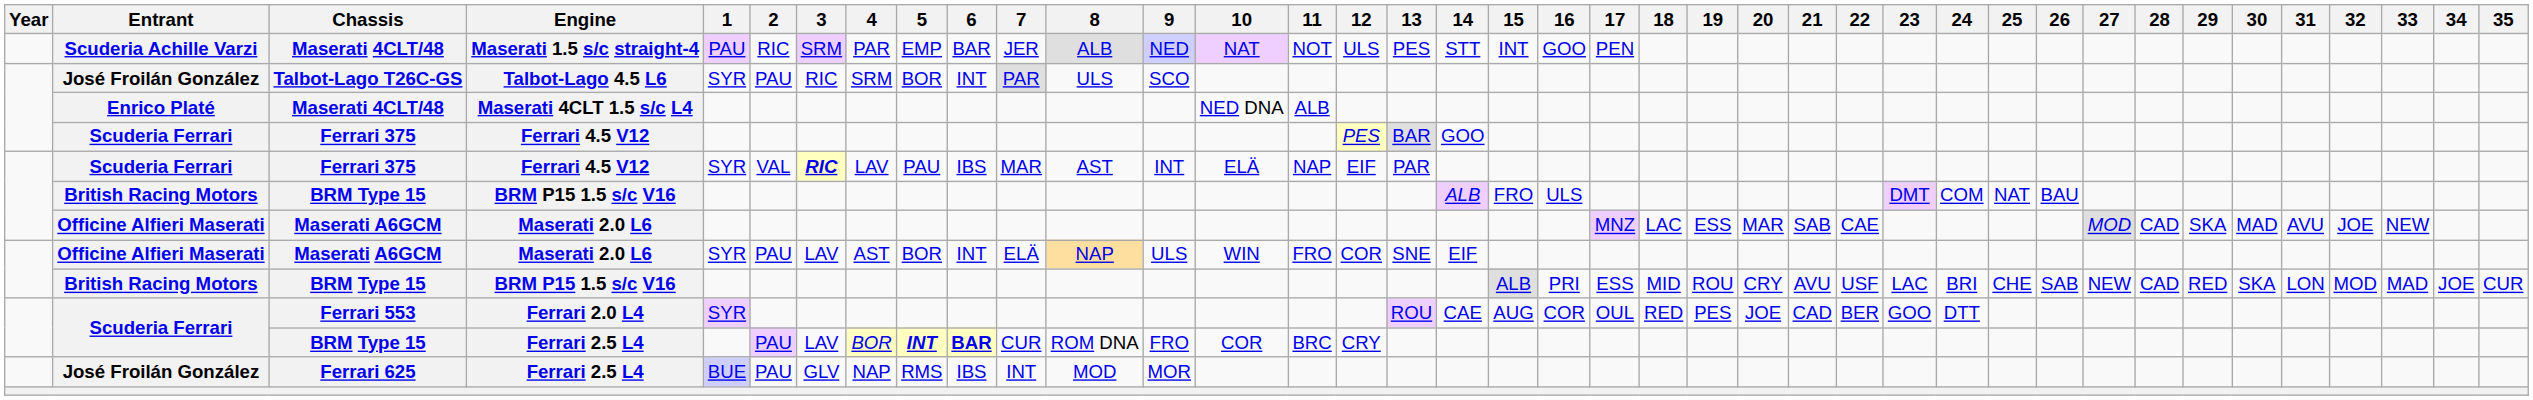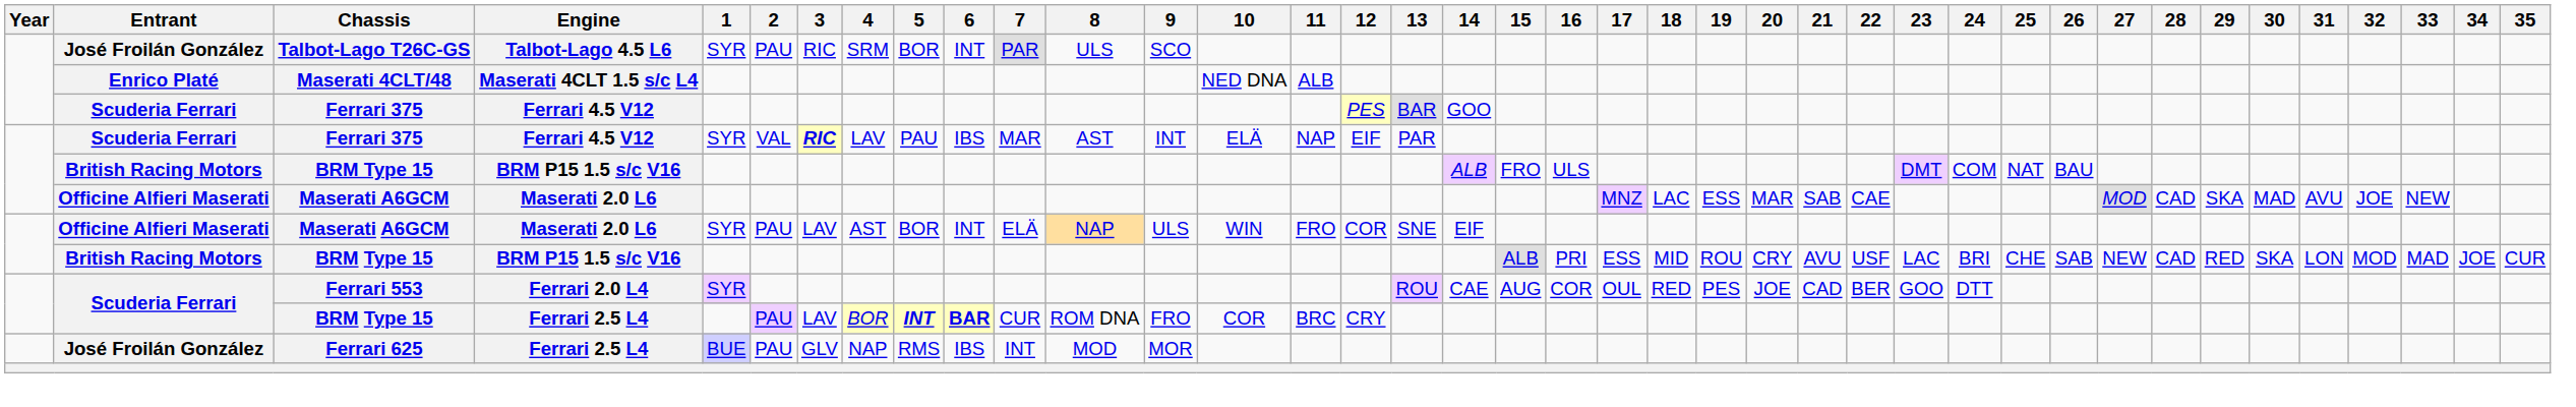 <table class="wikitable" style="text-align:center; font-size:85%">
 <tr>
 <th>Year</th>
 <th>Entrant</th>
 <th>Chassis</th>
 <th>Engine</th>
 <th>1</th>
 <th>2</th>
 <th>3</th>
 <th>4</th>
 <th>5</th>
 <th>6</th>
 <th>7</th>
 <th>8</th>
 <th>9</th>
 <th>10</th>
 <th>11</th>
 <th>12</th>
 <th>13</th>
 <th>14</th>
 <th>15</th>
 <th>16</th>
 <th>17</th>
 <th>18</th>
 <th>19</th>
 <th>20</th>
 <th>21</th>
 <th>22</th>
 <th>23</th>
 <th>24</th>
 <th>25</th>
 <th>26</th>
 <th>27</th>
 <th>28</th>
 <th>29</th>
 <th>30</th>
 <th>31</th>
 <th>32</th>
 <th>33</th>
 <th>34</th>
 <th>35</th>
-</tr>
-<tr>
-<td></td>
-<th><a href='#'>Scuderia Achille Varzi</a></th>
-<th><a href='#'>Maserati</a> <a href='#'>4CLT/48</a></th>
-<th><a href='#'>Maserati</a> 1.5 <a href='#'>s/c</a> <a href='#'>straight-4</a></th>
-<td style="background:#EFCFFF;"><a href='#'>PAU</a><br></td>
-<td><a href='#'>RIC</a></td>
-<td style="background:#EFCFFF;"><a href='#'>SRM</a><br></td>
-<td><a href='#'>PAR</a></td>
-<td><a href='#'>EMP</a></td>
-<td><a href='#'>BAR</a></td>
-<td><a href='#'>JER</a></td>
-<td style="background:#DFDFDF;"><a href='#'>ALB</a><br></td>
-<td style="background:#CFCFFF;"><a href='#'>NED</a><br></td>
-<td style="background:#EFCFFF;"><a href='#'>NAT</a><br></td>
-<td><a href='#'>NOT</a></td>
-<td><a href='#'>ULS</a></td>
-<td><a href='#'>PES</a></td>
-<td><a href='#'>STT</a></td>
-<td><a href='#'>INT</a></td>
-<td><a href='#'>GOO</a></td>
-<td><a href='#'>PEN</a></td>
-<td></td>
-<td></td>
-<td></td>
-<td></td>
-<td></td>
-<td></td>
-<td></td>
-<td></td>
-<td></td>
-<td></td>
-<td></td>
-<td></td>
-<td></td>
-<td></td>
-<td></td>
-<td></td>
-<td></td>
-<td></td>
 </tr>
 <tr>
 <td rowspan=3></td>
 <th>José Froilán González</th>
 <th><a href='#'>Talbot-Lago T26C-GS</a></th>
 <th><a href='#'>Talbot-Lago</a> 4.5 <a href='#'>L6</a></th>
 <td><a href='#'>SYR</a></td>
 <td><a href='#'>PAU</a></td>
 <td><a href='#'>RIC</a></td>
 <td><a href='#'>SRM</a></td>
 <td><a href='#'>BOR</a></td>
 <td><a href='#'>INT</a></td>
 <td style="background:#DFDFDF;"><a href='#'>PAR</a><br></td>
 <td><a href='#'>ULS</a></td>
 <td><a href='#'>SCO</a></td>
 <td></td>
 <td></td>
 <td></td>
 <td></td>
 <td></td>
 <td></td>
 <td></td>
 <td></td>
 <td></td>
 <td></td>
 <td></td>
 <td></td>
 <td></td>
 <td></td>
 <td></td>
 <td></td>
 <td></td>
 <td></td>
 <td></td>
 <td></td>
 <td></td>
 <td></td>
 <td></td>
 <td></td>
 <td></td>
 <td></td>
 </tr>
 <tr>
 <th><a href='#'>Enrico Platé</a></th>
 <th><a href='#'>Maserati 4CLT/48</a></th>
 <th><a href='#'>Maserati</a> 4CLT 1.5 <a href='#'>s/c</a> <a href='#'>L4</a></th>
 <td></td>
 <td></td>
 <td></td>
 <td></td>
 <td></td>
 <td></td>
 <td></td>
 <td></td>
 <td></td>
 <td><a href='#'>NED</a> DNA</td>
 <td><a href='#'>ALB</a></td>
 <td></td>
 <td></td>
 <td></td>
 <td></td>
 <td></td>
 <td></td>
 <td></td>
 <td></td>
 <td></td>
 <td></td>
 <td></td>
 <td></td>
 <td></td>
 <td></td>
 <td></td>
 <td></td>
 <td></td>
 <td></td>
 <td></td>
 <td></td>
 <td></td>
 <td></td>
 <td></td>
 </tr>
 <tr>
 <th><a href='#'>Scuderia Ferrari</a></th>
 <th><a href='#'>Ferrari 375</a></th>
 <th><a href='#'>Ferrari</a> 4.5 <a href='#'>V12</a></th>
 <td></td>
 <td></td>
 <td></td>
 <td></td>
 <td></td>
 <td></td>
 <td></td>
 <td></td>
 <td></td>
 <td></td>
 <td></td>
 <td style="background:#FFFFBF;"><em><a href='#'>PES</a></em><br></td>
 <td style="background:#DFDFDF;"><a href='#'>BAR</a><br></td>
 <td><a href='#'>GOO</a></td>
 <td></td>
 <td></td>
 <td></td>
 <td></td>
 <td></td>
 <td></td>
 <td></td>
 <td></td>
 <td></td>
 <td></td>
 <td></td>
 <td></td>
 <td></td>
 <td></td>
 <td></td>
 <td></td>
 <td></td>
 <td></td>
 <td></td>
 <td></td>
 <td></td>
 </tr>
 <tr>
 <td rowspan=3></td>
 <th><a href='#'>Scuderia Ferrari</a></th>
 <th><a href='#'>Ferrari 375</a></th>
 <th><a href='#'>Ferrari</a> 4.5 <a href='#'>V12</a></th>
 <td><a href='#'>SYR</a></td>
 <td><a href='#'>VAL</a></td>
 <td style="background:#FFFFBF;"><strong><em><a href='#'>RIC</a></em></strong><br></td>
 <td><a href='#'>LAV</a></td>
 <td><a href='#'>PAU</a></td>
 <td><a href='#'>IBS</a></td>
 <td><a href='#'>MAR</a></td>
 <td><a href='#'>AST</a></td>
 <td><a href='#'>INT</a></td>
 <td><a href='#'>ELÄ</a></td>
 <td><a href='#'>NAP</a></td>
 <td><a href='#'>EIF</a></td>
 <td><a href='#'>PAR</a></td>
 <td></td>
 <td></td>
 <td></td>
 <td></td>
 <td></td>
 <td></td>
 <td></td>
 <td></td>
 <td></td>
 <td></td>
 <td></td>
 <td></td>
 <td></td>
 <td></td>
 <td></td>
 <td></td>
 <td></td>
 <td></td>
 <td></td>
 <td></td>
 <td></td>
 <td></td>
 </tr>
 <tr>
 <th><a href='#'>British Racing Motors</a></th>
 <th><a href='#'>BRM Type 15</a></th>
 <th><a href='#'>BRM</a> P15 1.5 <a href='#'>s/c</a> <a href='#'>V16</a></th>
 <td></td>
 <td></td>
 <td></td>
 <td></td>
 <td></td>
 <td></td>
 <td></td>
 <td></td>
 <td></td>
 <td></td>
 <td></td>
 <td></td>
 <td></td>
 <td style="background:#EFCFFF;"><em><a href='#'>ALB</a></em><br></td>
 <td><a href='#'>FRO</a></td>
 <td><a href='#'>ULS</a></td>
 <td></td>
 <td></td>
 <td></td>
 <td></td>
 <td></td>
 <td></td>
 <td style="background:#EFCFFF;"><a href='#'>DMT</a><br></td>
 <td><a href='#'>COM</a></td>
 <td><a href='#'>NAT</a></td>
 <td><a href='#'>BAU</a></td>
 <td></td>
 <td></td>
 <td></td>
 <td></td>
 <td></td>
 <td></td>
 <td></td>
 <td></td>
 <td></td>
 </tr>
 <tr>
 <th><a href='#'>Officine Alfieri Maserati</a></th>
 <th><a href='#'>Maserati A6GCM</a></th>
 <th><a href='#'>Maserati</a> 2.0 <a href='#'>L6</a></th>
 <td></td>
 <td></td>
 <td></td>
 <td></td>
 <td></td>
 <td></td>
 <td></td>
 <td></td>
 <td></td>
 <td></td>
 <td></td>
 <td></td>
 <td></td>
 <td></td>
 <td></td>
 <td></td>
 <td style="background:#EFCFFF;"><a href='#'>MNZ</a><br></td>
 <td><a href='#'>LAC</a></td>
 <td><a href='#'>ESS</a></td>
 <td><a href='#'>MAR</a></td>
 <td><a href='#'>SAB</a></td>
 <td><a href='#'>CAE</a></td>
 <td></td>
 <td></td>
 <td></td>
 <td></td>
 <td style="background:#DFDFDF;"><em><a href='#'>MOD</a></em><br></td>
 <td><a href='#'>CAD</a></td>
 <td><a href='#'>SKA</a></td>
 <td><a href='#'>MAD</a></td>
 <td><a href='#'>AVU</a></td>
 <td><a href='#'>JOE</a></td>
 <td><a href='#'>NEW</a></td>
 <td></td>
 <td></td>
 </tr>
 <tr>
 <td rowspan=2></td>
 <th><a href='#'>Officine Alfieri Maserati</a></th>
 <th><a href='#'>Maserati</a> <a href='#'>A6GCM</a></th>
 <th><a href='#'>Maserati</a> 2.0 <a href='#'>L6</a></th>
 <td><a href='#'>SYR</a></td>
 <td><a href='#'>PAU</a></td>
 <td><a href='#'>LAV</a></td>
 <td><a href='#'>AST</a></td>
 <td><a href='#'>BOR</a></td>
 <td><a href='#'>INT</a></td>
 <td><a href='#'>ELÄ</a></td>
 <td style="background:#FFDF9F;"><a href='#'>NAP</a> <br></td>
 <td><a href='#'>ULS</a></td>
 <td><a href='#'>WIN</a></td>
 <td><a href='#'>FRO</a></td>
 <td><a href='#'>COR</a></td>
 <td><a href='#'>SNE</a></td>
 <td><a href='#'>EIF</a></td>
 <td></td>
 <td></td>
 <td></td>
 <td></td>
 <td></td>
 <td></td>
 <td></td>
 <td></td>
 <td></td>
 <td></td>
 <td></td>
 <td></td>
 <td></td>
 <td></td>
 <td></td>
 <td></td>
 <td></td>
 <td></td>
 <td></td>
 <td></td>
 <td></td>
 </tr>
 <tr>
 <th><a href='#'>British Racing Motors</a></th>
 <th><a href='#'>BRM</a> <a href='#'>Type 15</a></th>
 <th><a href='#'>BRM P15</a> 1.5 <a href='#'>s/c</a> <a href='#'>V16</a></th>
 <td></td>
 <td></td>
 <td></td>
 <td></td>
 <td></td>
 <td></td>
 <td></td>
 <td></td>
 <td></td>
 <td></td>
 <td></td>
 <td></td>
 <td></td>
 <td></td>
 <td style="background:#DFDFDF;"><a href='#'>ALB</a> <br></td>
 <td><a href='#'>PRI</a></td>
 <td><a href='#'>ESS</a></td>
 <td><a href='#'>MID</a></td>
 <td><a href='#'>ROU</a></td>
 <td><a href='#'>CRY</a></td>
 <td><a href='#'>AVU</a></td>
 <td><a href='#'>USF</a></td>
 <td><a href='#'>LAC</a></td>
 <td><a href='#'>BRI</a></td>
 <td><a href='#'>CHE</a></td>
 <td><a href='#'>SAB</a></td>
 <td><a href='#'>NEW</a></td>
 <td><a href='#'>CAD</a></td>
 <td><a href='#'>RED</a></td>
 <td><a href='#'>SKA</a></td>
 <td><a href='#'>LON</a></td>
 <td><a href='#'>MOD</a></td>
 <td><a href='#'>MAD</a></td>
 <td><a href='#'>JOE</a></td>
 <td><a href='#'>CUR</a></td>
 </tr>
 <tr>
 <td rowspan=2></td>
 <th rowspan=2><a href='#'>Scuderia Ferrari</a></th>
 <th><a href='#'>Ferrari 553</a></th>
 <th><a href='#'>Ferrari</a> 2.0 <a href='#'>L4</a></th>
 <td style="background:#EFCFFF;"><a href='#'>SYR</a><br></td>
 <td></td>
 <td></td>
 <td></td>
 <td></td>
 <td></td>
 <td></td>
 <td></td>
 <td></td>
 <td></td>
 <td></td>
 <td></td>
 <td style="background:#EFCFFF;"><a href='#'>ROU</a><br></td>
 <td><a href='#'>CAE</a></td>
 <td><a href='#'>AUG</a></td>
 <td><a href='#'>COR</a></td>
 <td><a href='#'>OUL</a></td>
 <td><a href='#'>RED</a></td>
 <td><a href='#'>PES</a></td>
 <td><a href='#'>JOE</a></td>
 <td><a href='#'>CAD</a></td>
 <td><a href='#'>BER</a></td>
 <td><a href='#'>GOO</a></td>
 <td><a href='#'>DTT</a></td>
 <td></td>
 <td></td>
 <td></td>
 <td></td>
 <td></td>
 <td></td>
 <td></td>
 <td></td>
 <td></td>
 <td></td>
 <td></td>
 </tr>
 <tr>
 <th><a href='#'>BRM</a> <a href='#'>Type 15</a></th>
 <th><a href='#'>Ferrari</a> 2.5 <a href='#'>L4</a></th>
 <td></td>
 <td style="background:#EFCFFF;"><a href='#'>PAU</a><br></td>
 <td><a href='#'>LAV</a></td>
 <td style="background:#FFFFBF;"><em><a href='#'>BOR</a></em><br></td>
 <td style="background:#FFFFBF;"><strong><em><a href='#'>INT</a></em></strong><br></td>
 <td style="background:#FFFFBF;"><strong><a href='#'>BAR</a></strong><br></td>
 <td><a href='#'>CUR</a></td>
 <td><a href='#'>ROM</a> DNA</td>
 <td><a href='#'>FRO</a></td>
 <td><a href='#'>COR</a></td>
 <td><a href='#'>BRC</a></td>
 <td><a href='#'>CRY</a></td>
 <td></td>
 <td></td>
 <td></td>
 <td></td>
 <td></td>
 <td></td>
 <td></td>
 <td></td>
 <td></td>
 <td></td>
 <td></td>
 <td></td>
 <td></td>
 <td></td>
 <td></td>
 <td></td>
 <td></td>
 <td></td>
 <td></td>
 <td></td>
 <td></td>
 <td></td>
 <td></td>
 </tr>
 <tr>
 <td></td>
 <th>José Froilán González</th>
 <th><a href='#'>Ferrari 625</a></th>
 <th><a href='#'>Ferrari</a> 2.5 <a href='#'>L4</a></th>
 <td style="background:#CFCFFF;"><a href='#'>BUE</a><br></td>
 <td><a href='#'>PAU</a></td>
 <td><a href='#'>GLV</a></td>
 <td><a href='#'>NAP</a></td>
 <td><a href='#'>RMS</a></td>
 <td><a href='#'>IBS</a></td>
 <td><a href='#'>INT</a></td>
 <td><a href='#'>MOD</a></td>
 <td><a href='#'>MOR</a></td>
 <td></td>
 <td></td>
 <td></td>
 <td></td>
 <td></td>
 <td></td>
 <td></td>
 <td></td>
 <td></td>
 <td></td>
 <td></td>
 <td></td>
 <td></td>
 <td></td>
 <td></td>
 <td></td>
 <td></td>
 <td></td>
 <td></td>
 <td></td>
 <td></td>
 <td></td>
 <td></td>
 <td></td>
 <td></td>
 <td></td>
 </tr>
 <tr>
 <th colspan="39"></th>
 </tr>
 </table>
